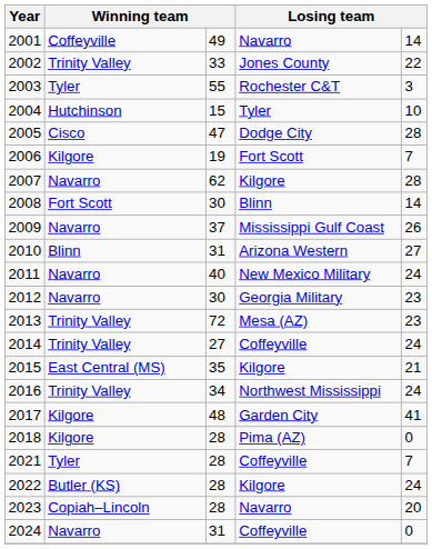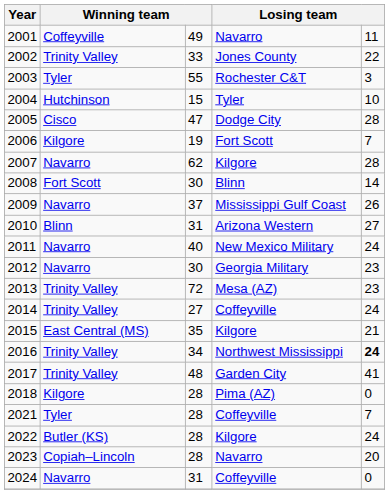 <table class="wikitable">
 <tr>
 <th>Year</th>
 <th colspan=2 width=200>Winning team</th>
 <th colspan=2 width=200>Losing team</th>
 </tr>
 <tr>
 <td>2001</td>
 <td><a href='#'>Coffeyville</a></td>
 <td>49</td>
 <td><a href='#'>Navarro</a></td>
-<td>14</td>
+<td>11</td>
 </tr>
 <tr>
 <td>2002</td>
 <td><a href='#'>Trinity Valley</a></td>
 <td>33</td>
 <td><a href='#'>Jones County</a></td>
 <td>22</td>
 </tr>
 <tr>
 <td>2003</td>
 <td><a href='#'>Tyler</a></td>
 <td>55</td>
 <td><a href='#'>Rochester C&T</a></td>
 <td>3</td>
 </tr>
 <tr>
 <td>2004</td>
 <td><a href='#'>Hutchinson</a></td>
 <td>15</td>
 <td><a href='#'>Tyler</a></td>
 <td>10</td>
 </tr>
 <tr>
 <td>2005</td>
 <td><a href='#'>Cisco</a></td>
 <td>47</td>
 <td><a href='#'>Dodge City</a></td>
 <td>28</td>
 </tr>
 <tr>
 <td>2006</td>
 <td><a href='#'>Kilgore</a></td>
 <td>19</td>
 <td><a href='#'>Fort Scott</a></td>
 <td>7</td>
 </tr>
 <tr>
 <td>2007</td>
 <td><a href='#'>Navarro</a></td>
 <td>62</td>
 <td><a href='#'>Kilgore</a></td>
 <td>28</td>
 </tr>
 <tr>
 <td>2008</td>
 <td><a href='#'>Fort Scott</a></td>
 <td>30</td>
 <td><a href='#'>Blinn</a></td>
 <td>14</td>
 </tr>
 <tr>
 <td>2009</td>
 <td><a href='#'>Navarro</a></td>
 <td>37</td>
 <td><a href='#'>Mississippi Gulf Coast</a></td>
 <td>26</td>
 </tr>
 <tr>
 <td>2010</td>
 <td><a href='#'>Blinn</a></td>
 <td>31</td>
 <td><a href='#'>Arizona Western</a></td>
 <td>27</td>
 </tr>
 <tr>
 <td>2011</td>
 <td><a href='#'>Navarro</a></td>
 <td>40</td>
 <td><a href='#'>New Mexico Military</a></td>
 <td>24</td>
 </tr>
 <tr>
 <td>2012</td>
 <td><a href='#'>Navarro</a></td>
 <td>30</td>
 <td><a href='#'>Georgia Military</a></td>
 <td>23</td>
 </tr>
 <tr>
 <td>2013</td>
 <td><a href='#'>Trinity Valley</a></td>
 <td>72</td>
 <td><a href='#'>Mesa (AZ)</a></td>
 <td>23</td>
 </tr>
 <tr>
 <td>2014</td>
 <td><a href='#'>Trinity Valley</a></td>
 <td>27</td>
 <td><a href='#'>Coffeyville</a></td>
 <td>24</td>
 </tr>
 <tr>
 <td>2015</td>
 <td><a href='#'>East Central (MS)</a></td>
 <td>35</td>
 <td><a href='#'>Kilgore</a></td>
 <td>21</td>
 </tr>
 <tr>
 <td>2016</td>
 <td><a href='#'>Trinity Valley</a></td>
 <td>34</td>
 <td><a href='#'>Northwest Mississippi</a></td>
-<td>24</td>
+<td><strong>24</strong></td>
 </tr>
 <tr>
 <td>2017</td>
-<td><a href='#'>Kilgore</a></td>
+<td><a href='#'>Trinity Valley</a></td>
 <td>48</td>
 <td><a href='#'>Garden City</a></td>
 <td>41</td>
 </tr>
 <tr>
 <td>2018</td>
 <td><a href='#'>Kilgore</a></td>
 <td>28</td>
 <td><a href='#'>Pima (AZ)</a></td>
 <td>0</td>
 </tr>
 <tr>
 <td>2021</td>
 <td><a href='#'>Tyler</a></td>
 <td>28</td>
 <td><a href='#'>Coffeyville</a></td>
 <td>7</td>
 </tr>
 <tr>
 <td>2022</td>
 <td><a href='#'>Butler (KS)</a></td>
 <td>28</td>
 <td><a href='#'>Kilgore</a></td>
 <td>24</td>
 </tr>
 <tr>
 <td>2023</td>
 <td><a href='#'>Copiah–Lincoln</a></td>
 <td>28</td>
 <td><a href='#'>Navarro</a></td>
 <td>20</td>
 </tr>
 <tr>
 <td>2024</td>
 <td><a href='#'>Navarro</a></td>
 <td>31</td>
 <td><a href='#'>Coffeyville</a></td>
 <td>0</td>
 </tr>
 <tr>
 </tr>
 </table>
